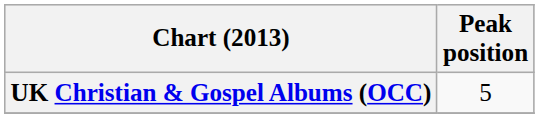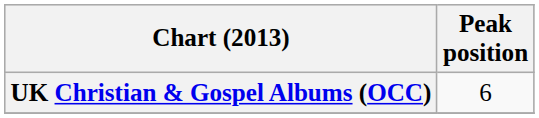 <table class="wikitable sortable plainrowheaders" style="text-align:center">
 <tr>
 <th scope="col">Chart (2013)</th>
 <th scope="col">Peak<br> position</th>
 </tr>
 <tr>
 <th scope="row">UK <a href='#'>Christian & Gospel Albums</a> (<a href='#'>OCC</a>)</th>
-<td style="text-align:center;">5</td>
+<td style="text-align:center;">6</td>
 </tr>
 <tr>
 </tr>
 </table>
